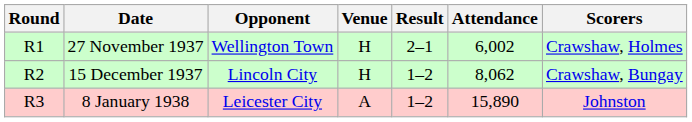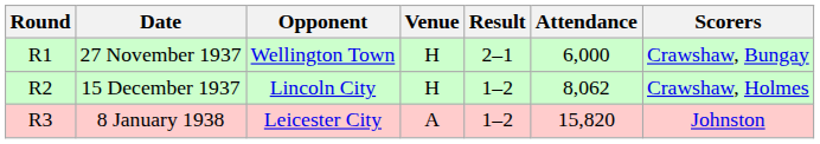 <table class="wikitable" style="font-size:100%; text-align:center">
 <tr>
 <th>Round</th>
 <th>Date</th>
 <th>Opponent</th>
 <th>Venue</th>
 <th>Result</th>
 <th>Attendance</th>
 <th>Scorers</th>
 </tr>
 <tr style="background-color: #CCFFCC;">
 <td>R1</td>
 <td>27 November 1937</td>
 <td><a href='#'>Wellington Town</a></td>
 <td>H</td>
 <td>2–1</td>
-<td>6,002</td>
-<td><a href='#'>Crawshaw</a>, <a href='#'>Holmes</a></td>
+<td>6,000</td>
+<td><a href='#'>Crawshaw</a>, <a href='#'>Bungay</a></td>
 </tr>
 <tr style="background-color: #CCFFCC;">
 <td>R2</td>
 <td>15 December 1937</td>
 <td><a href='#'>Lincoln City</a></td>
 <td>H</td>
 <td>1–2</td>
 <td>8,062</td>
-<td><a href='#'>Crawshaw</a>, <a href='#'>Bungay</a></td>
+<td><a href='#'>Crawshaw</a>, <a href='#'>Holmes</a></td>
 </tr>
 <tr style="background-color: #FFCCCC;">
 <td>R3</td>
 <td>8 January 1938</td>
 <td><a href='#'>Leicester City</a></td>
 <td>A</td>
 <td>1–2</td>
-<td>15,890</td>
+<td>15,820</td>
 <td><a href='#'>Johnston</a></td>
 </tr>
 </table>
